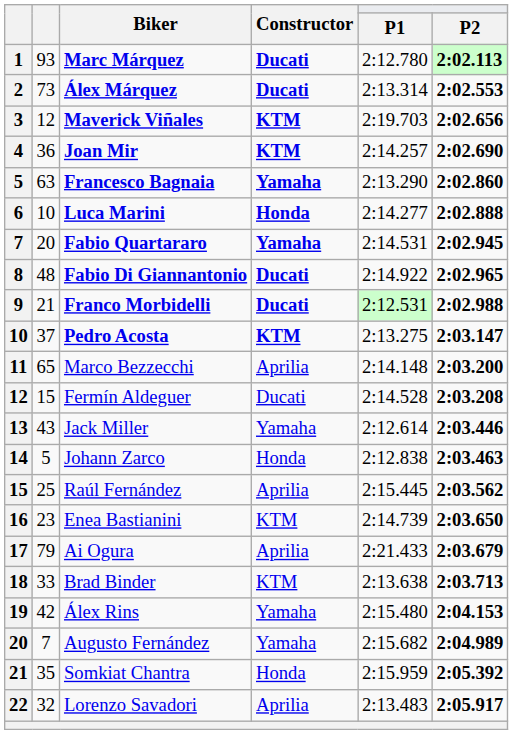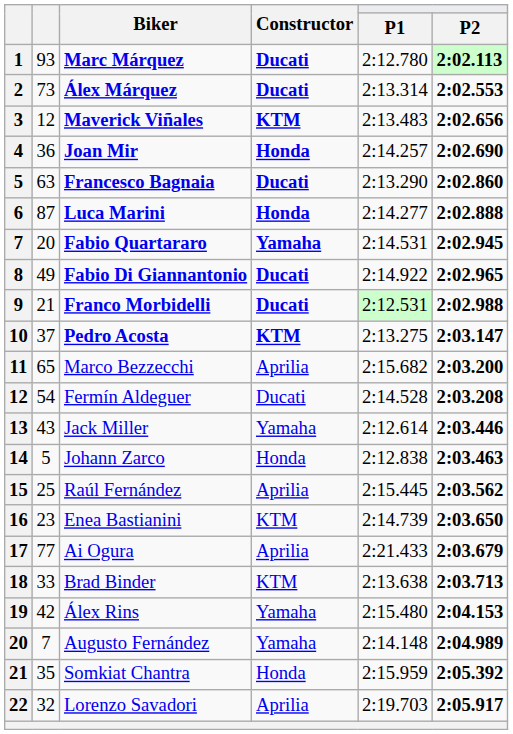 <table class="wikitable sortable" style="font-size: 85%;">
 <tr>
 <th rowspan="2"></th>
 <th rowspan="2"></th>
 <th rowspan="2">Biker</th>
 <th rowspan="2">Constructor</th>
 <th colspan="3" style="background:#eaecf0; text-align:center;"></th>
 </tr>
 <tr>
 <th scope="col">P1</th>
 <th scope="col">P2</th>
 </tr>
 <tr>
 <th scope="row">1</th>
 <td align="center">93</td>
 <td><strong> <a href='#'>Marc Márquez</a></strong></td>
 <td><strong><a href='#'>Ducati</a></strong></td>
 <td>2:12.780</td>
 <td style="background:#ccffcc;"><strong>2:02.113</strong></td>
 </tr>
 <tr>
 <th scope="row">2</th>
 <td align="center">73</td>
 <td><strong> <a href='#'>Álex Márquez</a></strong></td>
 <td><strong><a href='#'>Ducati</a></strong></td>
 <td>2:13.314</td>
 <td><strong>2:02.553</strong></td>
 </tr>
 <tr>
 <th scope="row">3</th>
 <td align="center">12</td>
 <td><strong> <a href='#'>Maverick Viñales</a></strong></td>
 <td><strong><a href='#'>KTM</a></strong></td>
-<td>2:19.703</td>
+<td>2:13.483</td>
 <td><strong>2:02.656</strong></td>
 </tr>
 <tr>
 <th scope="row">4</th>
 <td align="center">36</td>
 <td><strong> <a href='#'>Joan Mir</a></strong></td>
-<td><strong><a href='#'>KTM</a></strong></td>
+<td><strong><a href='#'>Honda</a></strong></td>
 <td>2:14.257</td>
 <td><strong>2:02.690</strong></td>
 </tr>
 <tr>
 <th scope="row">5</th>
 <td align="center">63</td>
 <td><strong> <a href='#'>Francesco Bagnaia</a></strong></td>
-<td><strong><a href='#'>Yamaha</a></strong></td>
+<td><strong><a href='#'>Ducati</a></strong></td>
 <td>2:13.290</td>
 <td><strong>2:02.860</strong></td>
 </tr>
 <tr>
 <th scope="row">6</th>
-<td align="center">10</td>
+<td align="center">87</td>
 <td><strong> <a href='#'>Luca Marini</a></strong></td>
 <td><strong><a href='#'>Honda</a></strong></td>
 <td>2:14.277</td>
 <td><strong>2:02.888</strong></td>
 </tr>
 <tr>
 <th scope="row">7</th>
 <td align="center">20</td>
 <td><strong> <a href='#'>Fabio Quartararo</a></strong></td>
 <td><strong><a href='#'>Yamaha</a></strong></td>
 <td>2:14.531</td>
 <td><strong>2:02.945</strong></td>
 </tr>
 <tr>
 <th scope="row">8</th>
-<td align="center">48</td>
+<td align="center">49</td>
 <td><strong> <a href='#'>Fabio Di Giannantonio</a></strong></td>
 <td><strong><a href='#'>Ducati</a></strong></td>
 <td>2:14.922</td>
 <td><strong>2:02.965</strong></td>
 </tr>
 <tr>
 <th scope="row">9</th>
 <td align="center">21</td>
 <td><strong> <a href='#'>Franco Morbidelli</a></strong></td>
 <td><strong><a href='#'>Ducati</a></strong></td>
 <td style="background:#ccffcc;">2:12.531</td>
 <td><strong>2:02.988</strong></td>
 </tr>
 <tr>
 <th scope="row">10</th>
 <td align="center">37</td>
 <td><strong> <a href='#'>Pedro Acosta</a></strong></td>
 <td><strong><a href='#'>KTM</a></strong></td>
 <td>2:13.275</td>
 <td><strong>2:03.147</strong></td>
 </tr>
 <tr>
 <th scope="row">11</th>
 <td align="center">65</td>
 <td> <a href='#'>Marco Bezzecchi</a></td>
 <td><a href='#'>Aprilia</a></td>
-<td>2:14.148</td>
+<td>2:15.682</td>
 <td><strong>2:03.200</strong></td>
 </tr>
 <tr>
 <th scope="row">12</th>
-<td align="center">15</td>
+<td align="center">54</td>
 <td> <a href='#'>Fermín Aldeguer</a></td>
 <td><a href='#'>Ducati</a></td>
 <td>2:14.528</td>
 <td><strong>2:03.208</strong></td>
 </tr>
 <tr>
 <th scope="row">13</th>
 <td align="center">43</td>
 <td> <a href='#'>Jack Miller</a></td>
 <td><a href='#'>Yamaha</a></td>
 <td>2:12.614</td>
 <td><strong>2:03.446</strong></td>
 </tr>
 <tr>
 <th scope="row">14</th>
 <td align="center">5</td>
 <td> <a href='#'>Johann Zarco</a></td>
 <td><a href='#'>Honda</a></td>
 <td>2:12.838</td>
 <td><strong>2:03.463</strong></td>
 </tr>
 <tr>
 <th scope="row">15</th>
 <td align="center">25</td>
 <td> <a href='#'>Raúl Fernández</a></td>
 <td><a href='#'>Aprilia</a></td>
 <td>2:15.445</td>
 <td><strong>2:03.562</strong></td>
 </tr>
 <tr>
 <th scope="row">16</th>
 <td align="center">23</td>
 <td> <a href='#'>Enea Bastianini</a></td>
 <td><a href='#'>KTM</a></td>
 <td>2:14.739</td>
 <td><strong>2:03.650</strong></td>
 </tr>
 <tr>
 <th scope="row">17</th>
-<td align="center">79</td>
+<td align="center">77</td>
 <td> <a href='#'>Ai Ogura</a></td>
 <td><a href='#'>Aprilia</a></td>
 <td>2:21.433</td>
 <td><strong>2:03.679</strong></td>
 </tr>
 <tr>
 <th scope="row">18</th>
 <td align="center">33</td>
 <td> <a href='#'>Brad Binder</a></td>
 <td><a href='#'>KTM</a></td>
 <td>2:13.638</td>
 <td><strong>2:03.713</strong></td>
 </tr>
 <tr>
 <th scope="row">19</th>
 <td align="center">42</td>
 <td> <a href='#'>Álex Rins</a></td>
 <td><a href='#'>Yamaha</a></td>
 <td>2:15.480</td>
 <td><strong>2:04.153</strong></td>
 </tr>
 <tr>
 <th scope="row">20</th>
 <td align="center">7</td>
 <td> <a href='#'>Augusto Fernández</a></td>
 <td><a href='#'>Yamaha</a></td>
-<td>2:15.682</td>
+<td>2:14.148</td>
 <td><strong>2:04.989</strong></td>
 </tr>
 <tr>
 <th scope="row">21</th>
 <td align="center">35</td>
 <td> <a href='#'>Somkiat Chantra</a></td>
 <td><a href='#'>Honda</a></td>
 <td>2:15.959</td>
 <td><strong>2:05.392</strong></td>
 </tr>
 <tr>
 <th scope="row">22</th>
 <td align="center">32</td>
 <td> <a href='#'>Lorenzo Savadori</a></td>
 <td><a href='#'>Aprilia</a></td>
-<td>2:13.483</td>
+<td>2:19.703</td>
 <td><strong>2:05.917</strong></td>
 </tr>
 <tr>
 <th colspan="7"></th>
 </tr>
 </table>
